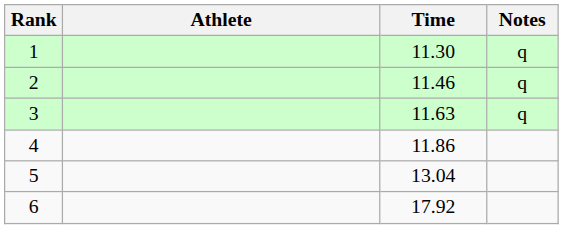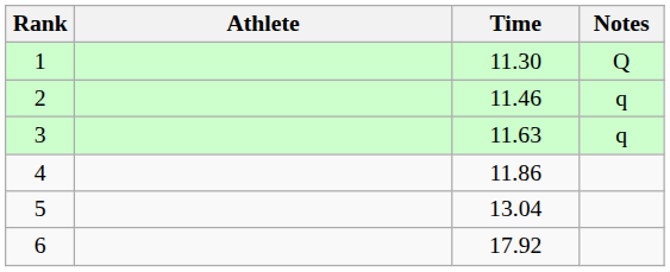 <table class="wikitable" style="text-align:center">
 <tr>
 <th width=40>Rank</th>
 <th width=250>Athlete</th>
 <th width=80>Time</th>
 <th width=50>Notes</th>
 </tr>
 <tr bgcolor=ccffcc>
 <td>1</td>
 <td align=left></td>
 <td>11.30</td>
-<td>q</td>
+<td>Q</td>
 </tr>
 <tr bgcolor=ccffcc>
 <td>2</td>
 <td align=left></td>
 <td>11.46</td>
 <td>q</td>
 </tr>
 <tr bgcolor=ccffcc>
 <td>3</td>
 <td align=left></td>
 <td>11.63</td>
 <td>q</td>
 </tr>
 <tr>
 <td>4</td>
 <td align=left></td>
 <td>11.86</td>
 <td></td>
 </tr>
 <tr>
 <td>5</td>
 <td align=left></td>
 <td>13.04</td>
 <td></td>
 </tr>
 <tr>
 <td>6</td>
 <td align=left></td>
 <td>17.92</td>
 <td></td>
 </tr>
 </table>
